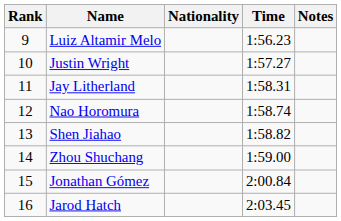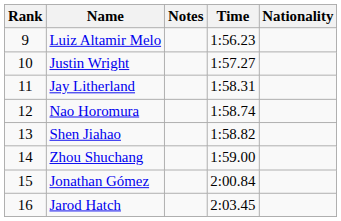 <table class="wikitable sortable" style="text-align:center">
 <tr>
 <th>Rank</th>
 <th>Name</th>
+<th>Notes</th>
+<th>Time</th>
 <th>Nationality</th>
-<th>Time</th>
-<th>Notes</th>
 </tr>
 <tr>
 <td>9</td>
 <td align=left><a href='#'>Luiz Altamir Melo</a></td>
+<td></td>
+<td>1:56.23</td>
 <td align=left></td>
-<td>1:56.23</td>
-<td></td>
 </tr>
 <tr>
 <td>10</td>
 <td align=left><a href='#'>Justin Wright</a></td>
+<td></td>
+<td>1:57.27</td>
 <td align=left></td>
-<td>1:57.27</td>
-<td></td>
 </tr>
 <tr>
 <td>11</td>
 <td align=left><a href='#'>Jay Litherland</a></td>
+<td></td>
+<td>1:58.31</td>
 <td align=left></td>
-<td>1:58.31</td>
-<td></td>
 </tr>
 <tr>
 <td>12</td>
 <td align=left><a href='#'>Nao Horomura</a></td>
+<td></td>
+<td>1:58.74</td>
 <td align=left></td>
-<td>1:58.74</td>
-<td></td>
 </tr>
 <tr>
 <td>13</td>
 <td align=left><a href='#'>Shen Jiahao</a></td>
+<td></td>
+<td>1:58.82</td>
 <td align=left></td>
-<td>1:58.82</td>
-<td></td>
 </tr>
 <tr>
 <td>14</td>
 <td align=left><a href='#'>Zhou Shuchang</a></td>
+<td></td>
+<td>1:59.00</td>
 <td align=left></td>
-<td>1:59.00</td>
-<td></td>
 </tr>
 <tr>
 <td>15</td>
 <td align=left><a href='#'>Jonathan Gómez</a></td>
+<td></td>
+<td>2:00.84</td>
 <td align=left></td>
-<td>2:00.84</td>
-<td></td>
 </tr>
 <tr>
 <td>16</td>
 <td align=left><a href='#'>Jarod Hatch</a></td>
+<td></td>
+<td>2:03.45</td>
 <td align=left></td>
-<td>2:03.45</td>
-<td></td>
 </tr>
 </table>
